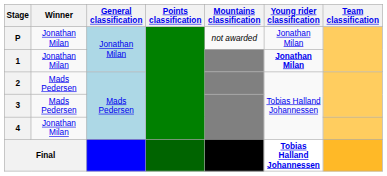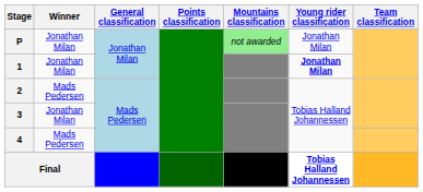 <table class="wikitable" style="text-align: center; font-size:smaller;">
 <tr style="background:#efefef;">
 <th scope="col" style="width:2%;">Stage</th>
 <th scope="col" style="width:14%;">Winner</th>
 <th scope="col" style="width:14%;"><a href='#'>General classification</a><br></th>
 <th scope="col" style="width:14%;"><a href='#'>Points classification</a><br></th>
 <th scope="col" style="width:14%;"><a href='#'>Mountains classification</a><br></th>
 <th scope="col" style="width:14%;"><a href='#'>Young rider classification</a><br></th>
 <th scope="col" style="width:14%;"><a href='#'>Team classification</a></th>
 </tr>
 <tr>
 <th>P</th>
 <td><a href='#'>Jonathan Milan</a></td>
 <td style="background:lightblue;" rowspan=2><a href='#'>Jonathan Milan</a></td>
 <td style="background:#008000;" rowspan=5></td>
-<td><em>not awarded</em></td>
+<td style="background: lightgreen;"><em>not awarded</em></td>
 <td style="background:offwhite;"><a href='#'>Jonathan Milan</a></td>
 <td style="background:#FFCD5F;" rowspan=2></td>
 </tr>
 <tr>
 <th>1</th>
 <td><a href='#'>Jonathan Milan</a></td>
 <td style="background:grey;"></td>
 <td><strong><a href='#'>Jonathan Milan</a></strong></td>
 </tr>
 <tr>
 <th>2</th>
 <td><a href='#'>Mads Pedersen</a></td>
 <td style="background:lightblue;" rowspan=3><a href='#'>Mads Pedersen</a></td>
 <td style="background:grey;"></td>
 <td style="background:offwhite;" rowspan=3><a href='#'>Tobias Halland Johannessen</a></td>
 <td style="background:#FFCD5F;" rowspan=2></td>
 </tr>
 <tr>
 <th>3</th>
-<td><a href='#'>Mads Pedersen</a></td>
+<td><a href='#'>Jonathan Milan</a></td>
 <td style="background:grey;" rowspan=2></td>
 </tr>
 <tr>
 <th>4</th>
-<td><a href='#'>Jonathan Milan</a></td>
+<td><a href='#'>Mads Pedersen</a></td>
 <td style="background:#FFCD5F;"></td>
 </tr>
 <tr>
 <th colspan="2">Final</th>
 <th style="background:blue;"></th>
 <th style="background:#006400;"></th>
 <th style="background:black;"></th>
 <th style="background:white;"><a href='#'>Tobias Halland Johannessen</a></th>
 <th style="background:#FFB927;"></th>
 </tr>
 </table>
